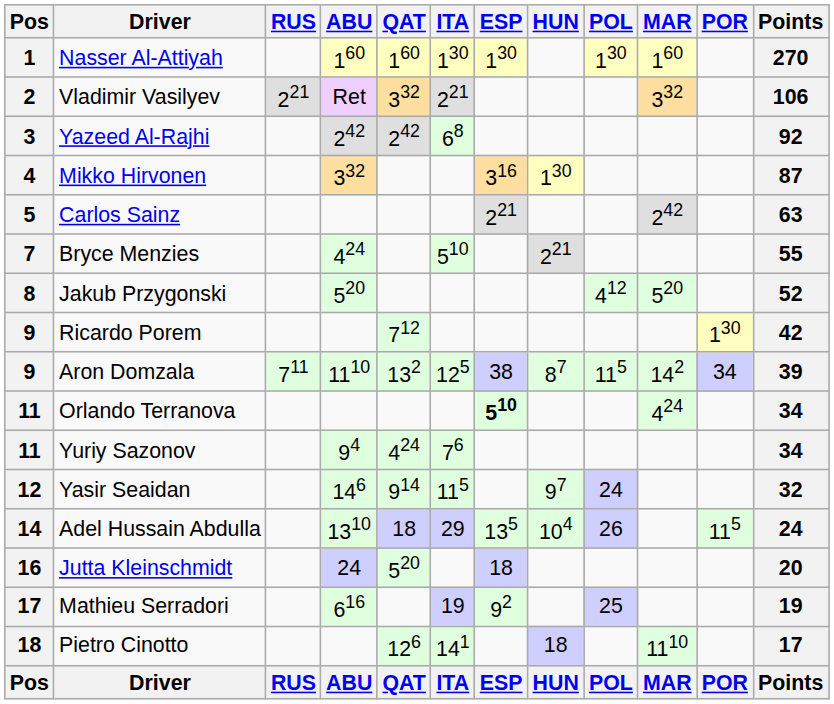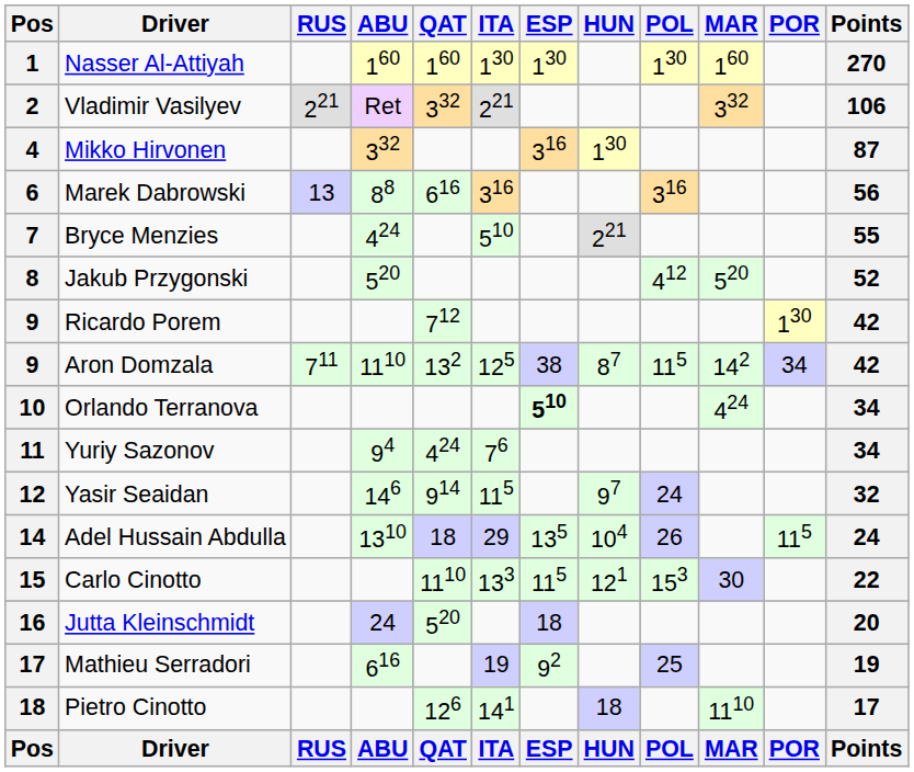 <table class="wikitable" style="font-size: 85%; text-align: center;">
 <tr valign="top">
 <th valign="middle">Pos</th>
 <th valign="middle">Driver</th>
 <th><a href='#'>RUS</a><br></th>
 <th><a href='#'>ABU</a><br></th>
 <th><a href='#'>QAT</a><br></th>
 <th><a href='#'>ITA</a><br></th>
 <th><a href='#'>ESP</a><br></th>
 <th><a href='#'>HUN</a><br></th>
 <th><a href='#'>POL</a><br></th>
 <th><a href='#'>MAR</a><br></th>
 <th><a href='#'>POR</a><br></th>
 <th valign="middle">Points</th>
 </tr>
 <tr>
 <th>1</th>
 <td align=left> <a href='#'>Nasser Al-Attiyah</a></td>
 <td></td>
 <td style="background:#ffffbf;">1<sup>60</sup></td>
 <td style="background:#ffffbf;">1<sup>60</sup></td>
 <td style="background:#ffffbf;">1<sup>30</sup></td>
 <td style="background:#ffffbf;">1<sup>30</sup></td>
 <td></td>
 <td style="background:#ffffbf;">1<sup>30</sup></td>
 <td style="background:#ffffbf;">1<sup>60</sup></td>
 <td></td>
 <th>270</th>
 </tr>
 <tr>
 <th>2</th>
 <td align=left> Vladimir Vasilyev</td>
 <td style="background:#dfdfdf;">2<sup>21</sup></td>
 <td style="background:#efcfff;">Ret</td>
 <td style="background:#ffdf9f;">3<sup>32</sup></td>
 <td style="background:#dfdfdf;">2<sup>21</sup></td>
 <td></td>
 <td></td>
 <td></td>
 <td style="background:#ffdf9f;">3<sup>32</sup></td>
 <td></td>
 <th>106</th>
 </tr>
 <tr>
-<th>3</th>
-<td align=left> <a href='#'>Yazeed Al-Rajhi</a></td>
-<td></td>
-<td style="background:#dfdfdf;">2<sup>42</sup></td>
-<td style="background:#dfdfdf;">2<sup>42</sup></td>
-<td style="background:#dfffdf;">6<sup>8</sup></td>
-<td></td>
-<td></td>
-<td></td>
-<td></td>
-<td></td>
-<th>92</th>
-</tr>
-<tr>
 <th>4</th>
 <td align=left> <a href='#'>Mikko Hirvonen</a></td>
 <td></td>
 <td style="background:#ffdf9f;">3<sup>32</sup></td>
 <td></td>
 <td></td>
 <td style="background:#ffdf9f;">3<sup>16</sup></td>
 <td style="background:#ffffbf;">1<sup>30</sup></td>
 <td></td>
 <td></td>
 <td></td>
 <th>87</th>
 </tr>
 <tr>
-<th>5</th>
-<td align=left> <a href='#'>Carlos Sainz</a></td>
+<th>6</th>
+<td align=left> Marek Dabrowski</td>
+<td style="background:#cfcfff;">13</td>
+<td style="background:#dfffdf;">8<sup>8</sup></td>
+<td style="background:#dfffdf;">6<sup>16</sup></td>
+<td style="background:#ffdf9f;">3<sup>16</sup></td>
 <td></td>
 <td></td>
+<td style="background:#ffdf9f;">3<sup>16</sup></td>
 <td></td>
 <td></td>
-<td style="background:#dfdfdf;">2<sup>21</sup></td>
-<td></td>
-<td></td>
-<td style="background:#dfdfdf;">2<sup>42</sup></td>
-<td></td>
-<th>63</th>
+<th>56</th>
 </tr>
 <tr>
 <th>7</th>
 <td align=left> Bryce Menzies</td>
 <td></td>
 <td style="background:#dfffdf;">4<sup>24</sup></td>
 <td></td>
 <td style="background:#dfffdf;">5<sup>10</sup></td>
 <td></td>
 <td style="background:#dfdfdf;">2<sup>21</sup></td>
 <td></td>
 <td></td>
 <td></td>
 <th>55</th>
 </tr>
 <tr>
 <th>8</th>
 <td align=left> Jakub Przygonski</td>
 <td></td>
 <td style="background:#dfffdf;">5<sup>20</sup></td>
 <td></td>
 <td></td>
 <td></td>
 <td></td>
 <td style="background:#dfffdf;">4<sup>12</sup></td>
 <td style="background:#dfffdf;">5<sup>20</sup></td>
 <td></td>
 <th>52</th>
 </tr>
 <tr>
 <th>9</th>
 <td align=left> Ricardo Porem</td>
 <td></td>
 <td></td>
 <td style="background:#dfffdf;">7<sup>12</sup></td>
 <td></td>
 <td></td>
 <td></td>
 <td></td>
 <td></td>
 <td style="background:#ffffbf;">1<sup>30</sup></td>
 <th>42</th>
 </tr>
 <tr>
 <th>9</th>
 <td align=left> Aron Domzala</td>
 <td style="background:#dfffdf;">7<sup>11</sup></td>
 <td style="background:#dfffdf;">11<sup>10</sup></td>
 <td style="background:#dfffdf;">13<sup>2</sup></td>
 <td style="background:#dfffdf;">12<sup>5</sup></td>
 <td style="background:#cfcfff;">38</td>
 <td style="background:#dfffdf;">8<sup>7</sup></td>
 <td style="background:#dfffdf;">11<sup>5</sup></td>
 <td style="background:#dfffdf;">14<sup>2</sup></td>
 <td style="background:#cfcfff;">34</td>
-<th>39</th>
+<th>42</th>
 </tr>
 <tr>
-<th>11</th>
+<th>10</th>
 <td align=left> Orlando Terranova</td>
 <td></td>
 <td></td>
 <td></td>
 <td></td>
 <td style="background:#dfffdf;"><strong>5<sup>10</sup></strong></td>
 <td></td>
 <td></td>
 <td style="background:#dfffdf;">4<sup>24</sup></td>
 <td></td>
 <th>34</th>
 </tr>
 <tr>
 <th>11</th>
 <td align=left> Yuriy Sazonov</td>
 <td></td>
 <td style="background:#dfffdf;">9<sup>4</sup></td>
 <td style="background:#dfffdf;">4<sup>24</sup></td>
 <td style="background:#dfffdf;">7<sup>6</sup></td>
 <td></td>
 <td></td>
 <td></td>
 <td></td>
 <td></td>
 <th>34</th>
 </tr>
 <tr>
 <th>12</th>
 <td align=left> Yasir Seaidan</td>
 <td></td>
 <td style="background:#dfffdf;">14<sup>6</sup></td>
 <td style="background:#dfffdf;">9<sup>14</sup></td>
 <td style="background:#dfffdf;">11<sup>5</sup></td>
 <td></td>
 <td style="background:#dfffdf;">9<sup>7</sup></td>
 <td style="background:#cfcfff;">24</td>
 <td></td>
 <td></td>
 <th>32</th>
 </tr>
 <tr>
 <th>14</th>
 <td align=left> Adel Hussain Abdulla</td>
 <td></td>
 <td style="background:#dfffdf;">13<sup>10</sup></td>
 <td style="background:#cfcfff;">18</td>
 <td style="background:#cfcfff;">29</td>
 <td style="background:#dfffdf;">13<sup>5</sup></td>
 <td style="background:#dfffdf;">10<sup>4</sup></td>
 <td style="background:#cfcfff;">26</td>
 <td></td>
 <td style="background:#dfffdf;">11<sup>5</sup></td>
 <th>24</th>
+</tr>
+<tr>
+<th>15</th>
+<td align=left> Carlo Cinotto</td>
+<td></td>
+<td></td>
+<td style="background:#dfffdf;">11<sup>10</sup></td>
+<td style="background:#dfffdf;">13<sup>3</sup></td>
+<td style="background:#dfffdf;">11<sup>5</sup></td>
+<td style="background:#dfffdf;">12<sup>1</sup></td>
+<td style="background:#dfffdf;">15<sup>3</sup></td>
+<td style="background:#cfcfff;">30</td>
+<td></td>
+<th>22</th>
 </tr>
 <tr>
 <th>16</th>
 <td align=left> <a href='#'>Jutta Kleinschmidt</a></td>
 <td></td>
 <td style="background:#cfcfff;">24</td>
 <td style="background:#dfffdf;">5<sup>20</sup></td>
 <td></td>
 <td style="background:#cfcfff;">18</td>
 <td></td>
 <td></td>
 <td></td>
 <td></td>
 <th>20</th>
 </tr>
 <tr>
 <th>17</th>
 <td align=left> Mathieu Serradori</td>
 <td></td>
 <td style="background:#dfffdf;">6<sup>16</sup></td>
 <td></td>
 <td style="background:#cfcfff;">19</td>
 <td style="background:#dfffdf;">9<sup>2</sup></td>
 <td></td>
 <td style="background:#cfcfff;">25</td>
 <td></td>
 <td></td>
 <th>19</th>
 </tr>
 <tr>
 <th>18</th>
 <td align=left> Pietro Cinotto</td>
 <td></td>
 <td></td>
 <td style="background:#dfffdf;">12<sup>6</sup></td>
 <td style="background:#dfffdf;">14<sup>1</sup></td>
 <td></td>
 <td style="background:#cfcfff;">18</td>
 <td></td>
 <td style="background:#dfffdf;">11<sup>10</sup></td>
 <td></td>
 <th>17</th>
 </tr>
 <tr valign="top">
 <th valign="middle">Pos</th>
 <th valign="middle">Driver</th>
 <th><a href='#'>RUS</a><br></th>
 <th><a href='#'>ABU</a><br></th>
 <th><a href='#'>QAT</a><br></th>
 <th><a href='#'>ITA</a><br></th>
 <th><a href='#'>ESP</a><br></th>
 <th><a href='#'>HUN</a><br></th>
 <th><a href='#'>POL</a><br></th>
 <th><a href='#'>MAR</a><br></th>
 <th><a href='#'>POR</a><br></th>
 <th valign="middle">Points</th>
 </tr>
 </table>
